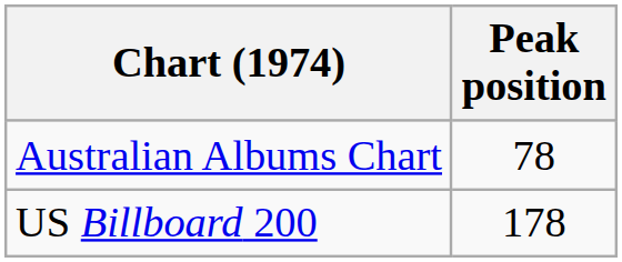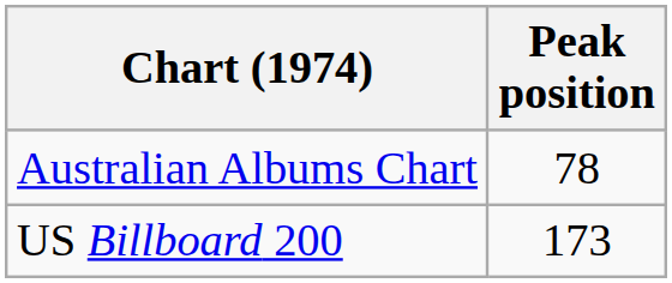 <table class="wikitable sortable plainrowheaders">
 <tr>
 <th>Chart (1974)</th>
 <th>Peak<br>position</th>
 </tr>
 <tr>
 <td align="left"><a href='#'>Australian Albums Chart</a></td>
 <td align="center">78</td>
 </tr>
 <tr>
 <td align="left">US <a href='#'><em>Billboard</em> 200</a></td>
-<td align="center">178</td>
+<td align="center">173</td>
 </tr>
 </table>
